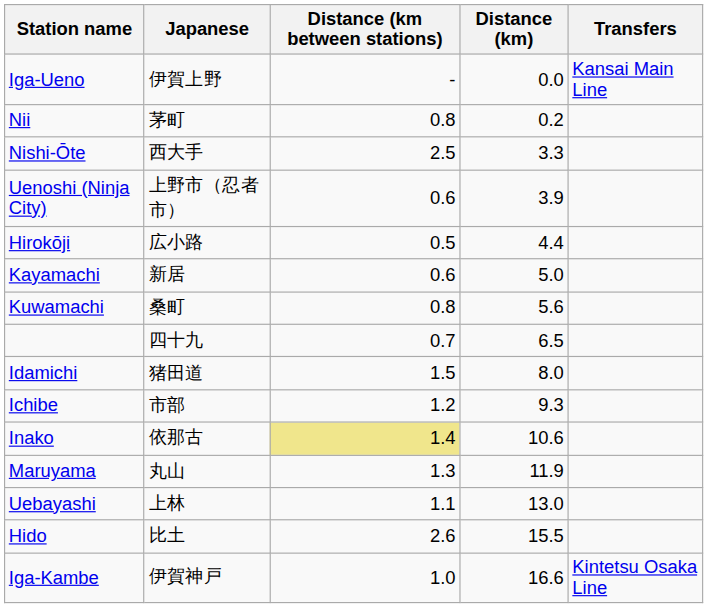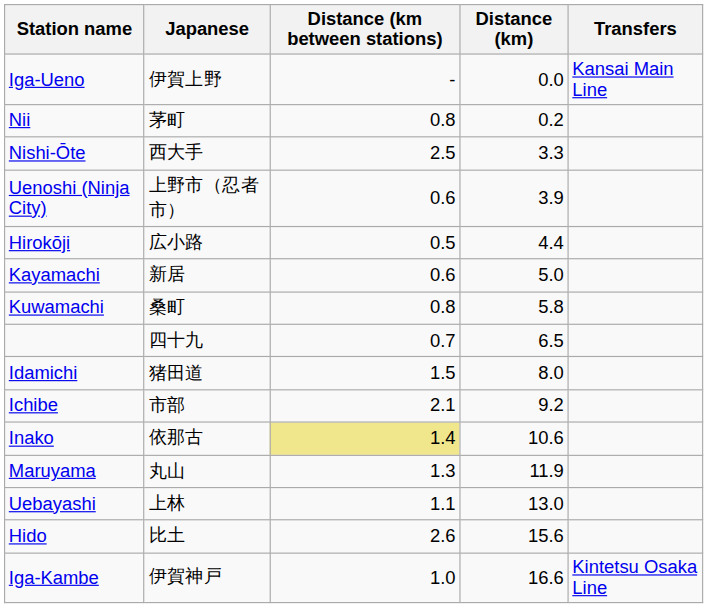 <table class="wikitable">
 <tr>
 <th>Station name</th>
 <th>Japanese</th>
 <th>Distance (km between stations)</th>
 <th>Distance (km)</th>
 <th>Transfers</th>
 </tr>
 <tr>
 <td><a href='#'>Iga-Ueno</a></td>
 <td>伊賀上野</td>
 <td style="text-align:right;">-</td>
 <td style="text-align:right;">0.0</td>
 <td><a href='#'>Kansai Main Line</a></td>
 </tr>
 <tr>
 <td><a href='#'>Nii</a></td>
 <td>茅町</td>
 <td style="text-align:right;">0.8</td>
 <td style="text-align:right;">0.2</td>
 <td> </td>
 </tr>
 <tr>
 <td><a href='#'>Nishi-Ōte</a></td>
 <td>西大手</td>
 <td style="text-align:right;">2.5</td>
 <td style="text-align:right;">3.3</td>
 <td> </td>
 </tr>
 <tr>
 <td><a href='#'>Uenoshi (Ninja City)</a></td>
 <td>上野市（忍者市）</td>
 <td style="text-align:right;">0.6</td>
 <td style="text-align:right;">3.9</td>
 <td> </td>
 </tr>
 <tr>
 <td><a href='#'>Hirokōji</a></td>
 <td>広小路</td>
 <td style="text-align:right;">0.5</td>
 <td style="text-align:right;">4.4</td>
 <td> </td>
 </tr>
 <tr>
 <td><a href='#'>Kayamachi</a></td>
 <td>新居</td>
 <td style="text-align:right;">0.6</td>
 <td style="text-align:right;">5.0</td>
 <td> </td>
 </tr>
 <tr>
 <td><a href='#'>Kuwamachi</a></td>
 <td>桑町</td>
 <td style="text-align:right;">0.8</td>
-<td style="text-align:right;">5.6</td>
+<td style="text-align:right;">5.8</td>
 <td> </td>
 </tr>
 <tr>
 <td></td>
 <td>四十九</td>
 <td style="text-align:right;">0.7</td>
 <td style="text-align:right;">6.5</td>
 <td> </td>
 </tr>
 <tr>
 <td><a href='#'>Idamichi</a></td>
 <td>猪田道</td>
 <td style="text-align:right;">1.5</td>
 <td style="text-align:right;">8.0</td>
 <td> </td>
 </tr>
 <tr>
 <td><a href='#'>Ichibe</a></td>
 <td>市部</td>
-<td style="text-align:right;">1.2</td>
-<td style="text-align:right;">9.3</td>
+<td style="text-align:right;">2.1</td>
+<td style="text-align:right;">9.2</td>
 <td> </td>
 </tr>
 <tr>
 <td><a href='#'>Inako</a></td>
 <td>依那古</td>
 <td style="background: khaki; text-align:right;">1.4</td>
 <td style="text-align:right;">10.6</td>
 <td> </td>
 </tr>
 <tr>
 <td><a href='#'>Maruyama</a></td>
 <td>丸山</td>
 <td style="text-align:right;">1.3</td>
 <td style="text-align:right;">11.9</td>
 <td> </td>
 </tr>
 <tr>
 <td><a href='#'>Uebayashi</a></td>
 <td>上林</td>
 <td style="text-align:right;">1.1</td>
 <td style="text-align:right;">13.0</td>
 <td> </td>
 </tr>
 <tr>
 <td><a href='#'>Hido</a></td>
 <td>比土</td>
 <td style="text-align:right;">2.6</td>
-<td style="text-align:right;">15.5</td>
+<td style="text-align:right;">15.6</td>
 <td> </td>
 </tr>
 <tr>
 <td><a href='#'>Iga-Kambe</a></td>
 <td>伊賀神戸</td>
 <td style="text-align:right;">1.0</td>
 <td style="text-align:right;">16.6</td>
 <td><a href='#'>Kintetsu Osaka Line</a></td>
 </tr>
 </table>
